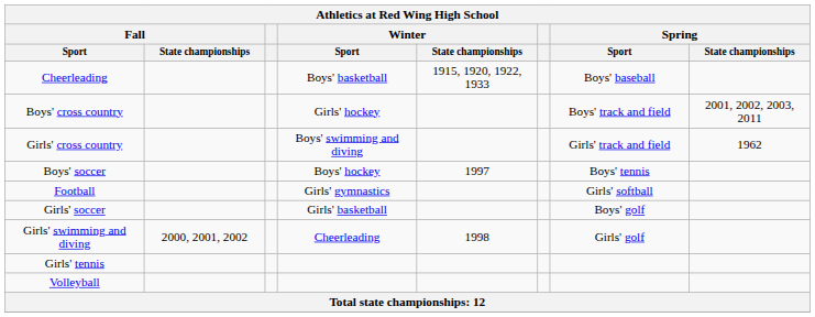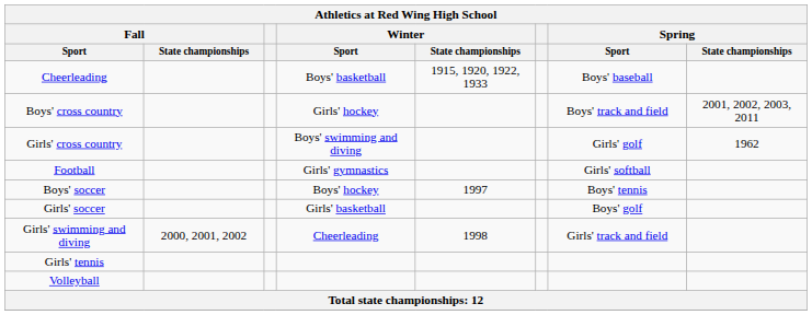 <table class="wikitable" style="text-align:center;">
 <tr>
 <th colspan="8">Athletics at Red Wing High School</th>
 </tr>
 <tr>
 <th colspan="2">Fall</th>
 <th colspan="1"></th>
 <th colspan="2">Winter</th>
 <th colspan="1"></th>
 <th colspan="2">Spring</th>
 </tr>
 <tr style="font-size:smaller;">
 <th style="width:175px;">Sport</th>
 <th style="width:150px;">State championships</th>
 <th style="width:10px;"></th>
 <th style="width:175px;">Sport</th>
 <th style="width:150px;">State championships</th>
 <th style="width:10px;"></th>
 <th style="width:175px;">Sport</th>
 <th style="width:150px;">State championships</th>
 </tr>
 <tr>
 <td rowspan="1"><a href='#'>Cheerleading</a></td>
 <td align="center"></td>
 <td></td>
 <td>Boys' <a href='#'>basketball</a></td>
 <td align="center">1915, 1920, 1922, 1933</td>
 <td></td>
 <td>Boys' <a href='#'>baseball</a></td>
 <td align="center"></td>
 </tr>
 <tr>
 <td rowspan="1">Boys' <a href='#'>cross country</a></td>
 <td align="center"></td>
 <td></td>
 <td>Girls' <a href='#'>hockey</a></td>
 <td align="center"></td>
 <td></td>
 <td>Boys' <a href='#'>track and field</a></td>
 <td align="center">2001, 2002, 2003, 2011</td>
 </tr>
 <tr>
 <td rowspan="1">Girls' <a href='#'>cross country</a></td>
 <td align="center"></td>
 <td></td>
 <td>Boys' <a href='#'>swimming and diving</a></td>
 <td align="center"></td>
 <td></td>
-<td>Girls' <a href='#'>track and field</a></td>
+<td>Girls' <a href='#'>golf</a></td>
 <td align="center">1962</td>
+</tr>
+<tr>
+<td rowspan="1"><a href='#'>Football</a></td>
+<td align="center"></td>
+<td></td>
+<td>Girls' <a href='#'>gymnastics</a></td>
+<td align="center"></td>
+<td></td>
+<td>Girls' <a href='#'>softball</a></td>
+<td align="center"></td>
 </tr>
 <tr>
 <td rowspan="1">Boys' <a href='#'>soccer</a></td>
 <td align="center"></td>
 <td></td>
 <td>Boys' <a href='#'>hockey</a></td>
 <td align="center">1997</td>
 <td></td>
 <td>Boys' <a href='#'>tennis</a></td>
-<td align="center"></td>
-</tr>
-<tr>
-<td rowspan="1"><a href='#'>Football</a></td>
-<td align="center"></td>
-<td></td>
-<td>Girls' <a href='#'>gymnastics</a></td>
-<td align="center"></td>
-<td></td>
-<td>Girls' <a href='#'>softball</a></td>
 <td align="center"></td>
 </tr>
 <tr>
 <td rowspan="1">Girls' <a href='#'>soccer</a></td>
 <td align="center"></td>
 <td></td>
 <td>Girls' <a href='#'>basketball</a></td>
 <td align="center"></td>
 <td></td>
 <td>Boys' <a href='#'>golf</a></td>
 <td align="center"></td>
 </tr>
 <tr>
 <td rowspan="1">Girls' <a href='#'>swimming and diving</a></td>
 <td align="center">2000, 2001, 2002</td>
 <td></td>
 <td><a href='#'>Cheerleading</a></td>
 <td align="center">1998</td>
 <td></td>
-<td>Girls' <a href='#'>golf</a></td>
+<td>Girls' <a href='#'>track and field</a></td>
 <td align="center"></td>
 </tr>
 <tr>
 <td rowspan="1">Girls' <a href='#'>tennis</a></td>
 <td align="center"></td>
 <td></td>
 <td></td>
 <td align="center"></td>
 <td></td>
 <td></td>
 <td align="center"></td>
 </tr>
 <tr>
 <td rowspan="1"><a href='#'>Volleyball</a></td>
 <td align="center"></td>
 <td></td>
 <td></td>
 <td align="center"></td>
 <td></td>
 <td></td>
 <td align="center"></td>
 </tr>
 <tr>
 <th colspan="8">Total state championships: 12</th>
 </tr>
 <tr>
 </tr>
 </table>
